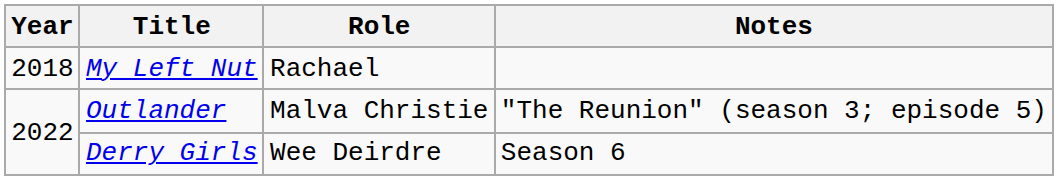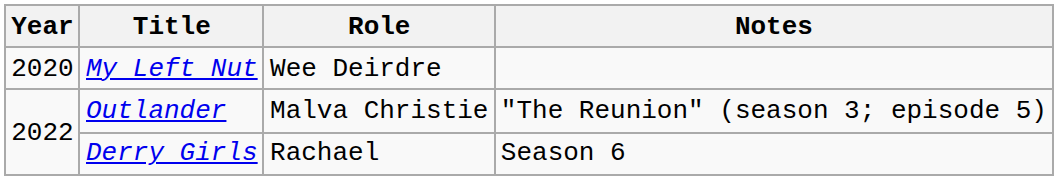 <table class="wikitable">
 <tr>
 <th>Year</th>
 <th>Title</th>
 <th>Role</th>
 <th>Notes</th>
 </tr>
 <tr>
-<td>2018</td>
+<td>2020</td>
 <td><a href='#'><em>My Left Nut</em></a></td>
-<td>Rachael</td>
+<td>Wee Deirdre</td>
 <td></td>
 </tr>
 <tr>
 <td rowspan="2">2022</td>
 <td><a href='#'><em>Outlander</em></a></td>
 <td>Malva Christie</td>
 <td>"The Reunion" (season 3; episode 5)</td>
 </tr>
 <tr>
 <td><em><a href='#'>Derry Girls</a></em></td>
-<td>Wee Deirdre</td>
+<td>Rachael</td>
 <td>Season 6</td>
 </tr>
 </table>
